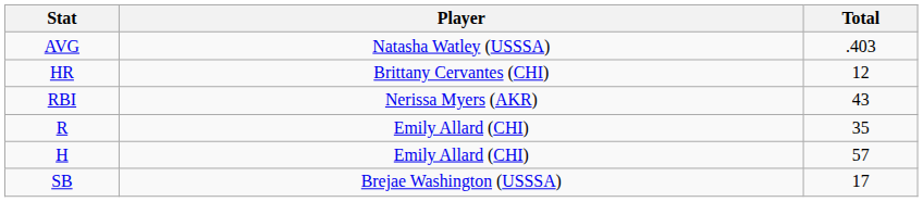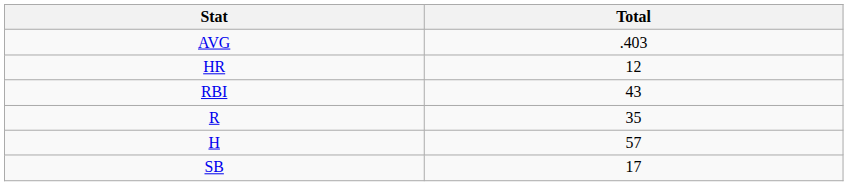 <table class="wikitable" style="text-align:center;">
 <tr>
 <th style="width:5%;">Stat</th>
-<th style="width:30%;">Player</th>
 <th style="width:5%;">Total</th>
 </tr>
 <tr>
 <td><a href='#'>AVG</a></td>
-<td><a href='#'>Natasha Watley</a> (<a href='#'>USSSA</a>)</td>
 <td>.403</td>
 </tr>
 <tr>
 <td><a href='#'>HR</a></td>
-<td><a href='#'>Brittany Cervantes</a> (<a href='#'>CHI</a>)</td>
 <td>12</td>
 </tr>
 <tr>
 <td><a href='#'>RBI</a></td>
-<td><a href='#'>Nerissa Myers</a> (<a href='#'>AKR</a>)</td>
 <td>43</td>
 </tr>
 <tr>
 <td><a href='#'>R</a></td>
-<td><a href='#'>Emily Allard</a> (<a href='#'>CHI</a>)</td>
 <td>35</td>
 </tr>
 <tr>
 <td><a href='#'>H</a></td>
-<td><a href='#'>Emily Allard</a> (<a href='#'>CHI</a>)</td>
 <td>57</td>
 </tr>
 <tr>
 <td><a href='#'>SB</a></td>
-<td><a href='#'>Brejae Washington</a> (<a href='#'>USSSA</a>)</td>
 <td>17</td>
 </tr>
 </table>
